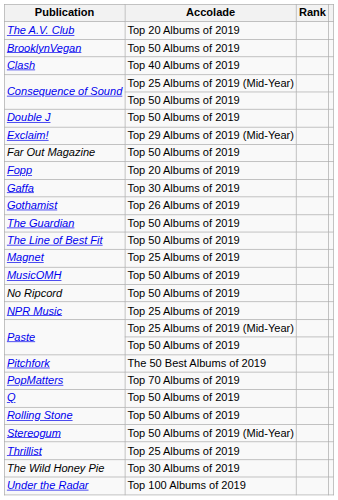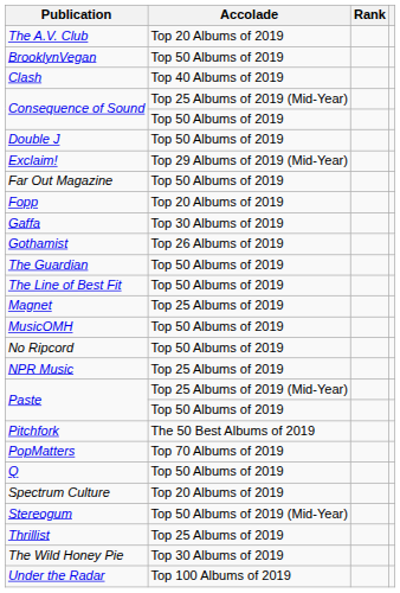 <table class="wikitable sortable">
 <tr>
 <th>Publication</th>
 <th>Accolade</th>
 <th>Rank</th>
 <th class="unsortable"></th>
 </tr>
 <tr>
 <td><em><a href='#'>The A.V. Club</a></em></td>
 <td>Top 20 Albums of 2019</td>
 <td></td>
 <td></td>
 </tr>
 <tr>
 <td><em><a href='#'>BrooklynVegan</a></em></td>
 <td>Top 50 Albums of 2019</td>
 <td></td>
 <td></td>
 </tr>
 <tr>
 <td><em><a href='#'>Clash</a></em></td>
 <td>Top 40 Albums of 2019</td>
 <td></td>
 <td></td>
 </tr>
 <tr>
 <td rowspan="2"><em><a href='#'>Consequence of Sound</a></em></td>
 <td>Top 25 Albums of 2019 (Mid-Year)</td>
 <td></td>
 <td></td>
 </tr>
 <tr>
 <td>Top 50 Albums of 2019</td>
 <td></td>
 <td></td>
 </tr>
 <tr>
 <td><em><a href='#'>Double J</a></em></td>
 <td>Top 50 Albums of 2019</td>
 <td></td>
 <td></td>
 </tr>
 <tr>
 <td><em><a href='#'>Exclaim!</a></em></td>
 <td>Top 29 Albums of 2019 (Mid-Year)</td>
 <td></td>
 <td></td>
 </tr>
 <tr>
 <td><em>Far Out Magazine</em></td>
 <td>Top 50 Albums of 2019</td>
 <td></td>
 <td></td>
 </tr>
 <tr>
 <td><em><a href='#'>Fopp</a></em></td>
 <td>Top 20 Albums of 2019</td>
 <td></td>
 <td></td>
 </tr>
 <tr>
 <td><em><a href='#'>Gaffa</a></em></td>
 <td>Top 30 Albums of 2019</td>
 <td></td>
 <td></td>
 </tr>
 <tr>
 <td><em><a href='#'>Gothamist</a></em></td>
 <td>Top 26 Albums of 2019</td>
 <td></td>
 <td></td>
 </tr>
 <tr>
 <td><em><a href='#'>The Guardian</a></em></td>
 <td>Top 50 Albums of 2019</td>
 <td></td>
 <td></td>
 </tr>
 <tr>
 <td><em><a href='#'>The Line of Best Fit</a></em></td>
 <td>Top 50 Albums of 2019</td>
 <td></td>
 <td></td>
 </tr>
 <tr>
 <td><em><a href='#'>Magnet</a></em></td>
 <td>Top 25 Albums of 2019</td>
 <td></td>
 <td></td>
 </tr>
 <tr>
 <td><em><a href='#'>MusicOMH</a></em></td>
 <td>Top 50 Albums of 2019</td>
 <td></td>
 <td></td>
 </tr>
 <tr>
 <td><em>No Ripcord</em></td>
 <td>Top 50 Albums of 2019</td>
 <td></td>
 <td></td>
 </tr>
 <tr>
 <td><em><a href='#'>NPR Music</a></em></td>
 <td>Top 25 Albums of 2019</td>
 <td></td>
 <td></td>
 </tr>
 <tr>
 <td rowspan="2"><em><a href='#'>Paste</a></em></td>
 <td>Top 25 Albums of 2019 (Mid-Year)</td>
 <td></td>
 <td></td>
 </tr>
 <tr>
 <td>Top 50 Albums of 2019</td>
 <td></td>
 <td></td>
 </tr>
 <tr>
 <td><em><a href='#'>Pitchfork</a></em></td>
 <td>The 50 Best Albums of 2019</td>
 <td></td>
 <td></td>
 </tr>
 <tr>
 <td><em><a href='#'>PopMatters</a></em></td>
 <td>Top 70 Albums of 2019</td>
 <td></td>
 <td></td>
 </tr>
 <tr>
 <td><em><a href='#'>Q</a></em></td>
 <td>Top 50 Albums of 2019</td>
 <td></td>
 <td></td>
 </tr>
 <tr>
-<td><em><a href='#'>Rolling Stone</a></em></td>
-<td>Top 50 Albums of 2019</td>
+<td><em>Spectrum Culture</em></td>
+<td>Top 20 Albums of 2019</td>
 <td></td>
 <td></td>
 </tr>
 <tr>
 <td><em><a href='#'>Stereogum</a></em></td>
 <td>Top 50 Albums of 2019 (Mid-Year)</td>
 <td></td>
 <td></td>
 </tr>
 <tr>
 <td><em><a href='#'>Thrillist</a></em></td>
 <td>Top 25 Albums of 2019</td>
 <td></td>
 <td></td>
 </tr>
 <tr>
 <td><em>The Wild Honey Pie</em></td>
 <td>Top 30 Albums of 2019</td>
 <td></td>
 <td></td>
 </tr>
 <tr>
 <td><em><a href='#'>Under the Radar</a></em></td>
 <td>Top 100 Albums of 2019</td>
 <td></td>
 <td></td>
 </tr>
 </table>
